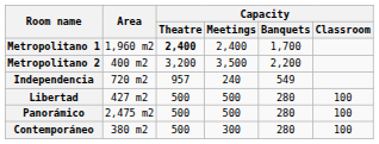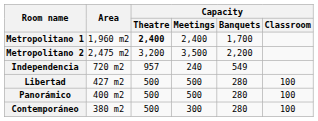 <table class="wikitable plainrowheaders" style="text-align:center;">
 <tr>
 <th scope="col" rowspan="2">Room name</th>
 <th scope="col" rowspan="2">Area</th>
 <th scope="col" colspan="4">Capacity</th>
 </tr>
 <tr>
 <th scope="col">Theatre</th>
 <th scope="col">Meetings</th>
 <th scope="col">Banquets</th>
 <th scope="col">Classroom</th>
 </tr>
 <tr>
 <th scope="row">Metropolitano 1</th>
 <td>1,960 m2</td>
 <td><strong>2,400</strong></td>
 <td>2,400</td>
 <td>1,700</td>
 <td></td>
 </tr>
 <tr>
 <th scope="row">Metropolitano 2</th>
-<td>400 m2</td>
+<td>2,475 m2</td>
 <td>3,200</td>
 <td>3,500</td>
 <td>2,200</td>
 <td></td>
 </tr>
 <tr>
 <th scope="row">Independencia</th>
 <td>720 m2</td>
 <td>957</td>
 <td>240</td>
 <td>549</td>
 <td></td>
 </tr>
 <tr>
 <th scope="row">Libertad</th>
 <td>427 m2</td>
 <td>500</td>
 <td>500</td>
 <td>280</td>
 <td>100</td>
 </tr>
 <tr>
 <th scope="row">Panorámico</th>
-<td>2,475 m2</td>
+<td>400 m2</td>
 <td>500</td>
 <td>500</td>
 <td>280</td>
 <td>100</td>
 </tr>
 <tr>
 <th scope="row">Contemporáneo</th>
 <td>380 m2</td>
 <td>500</td>
 <td>300</td>
 <td>280</td>
 <td>100</td>
 </tr>
 </table>
